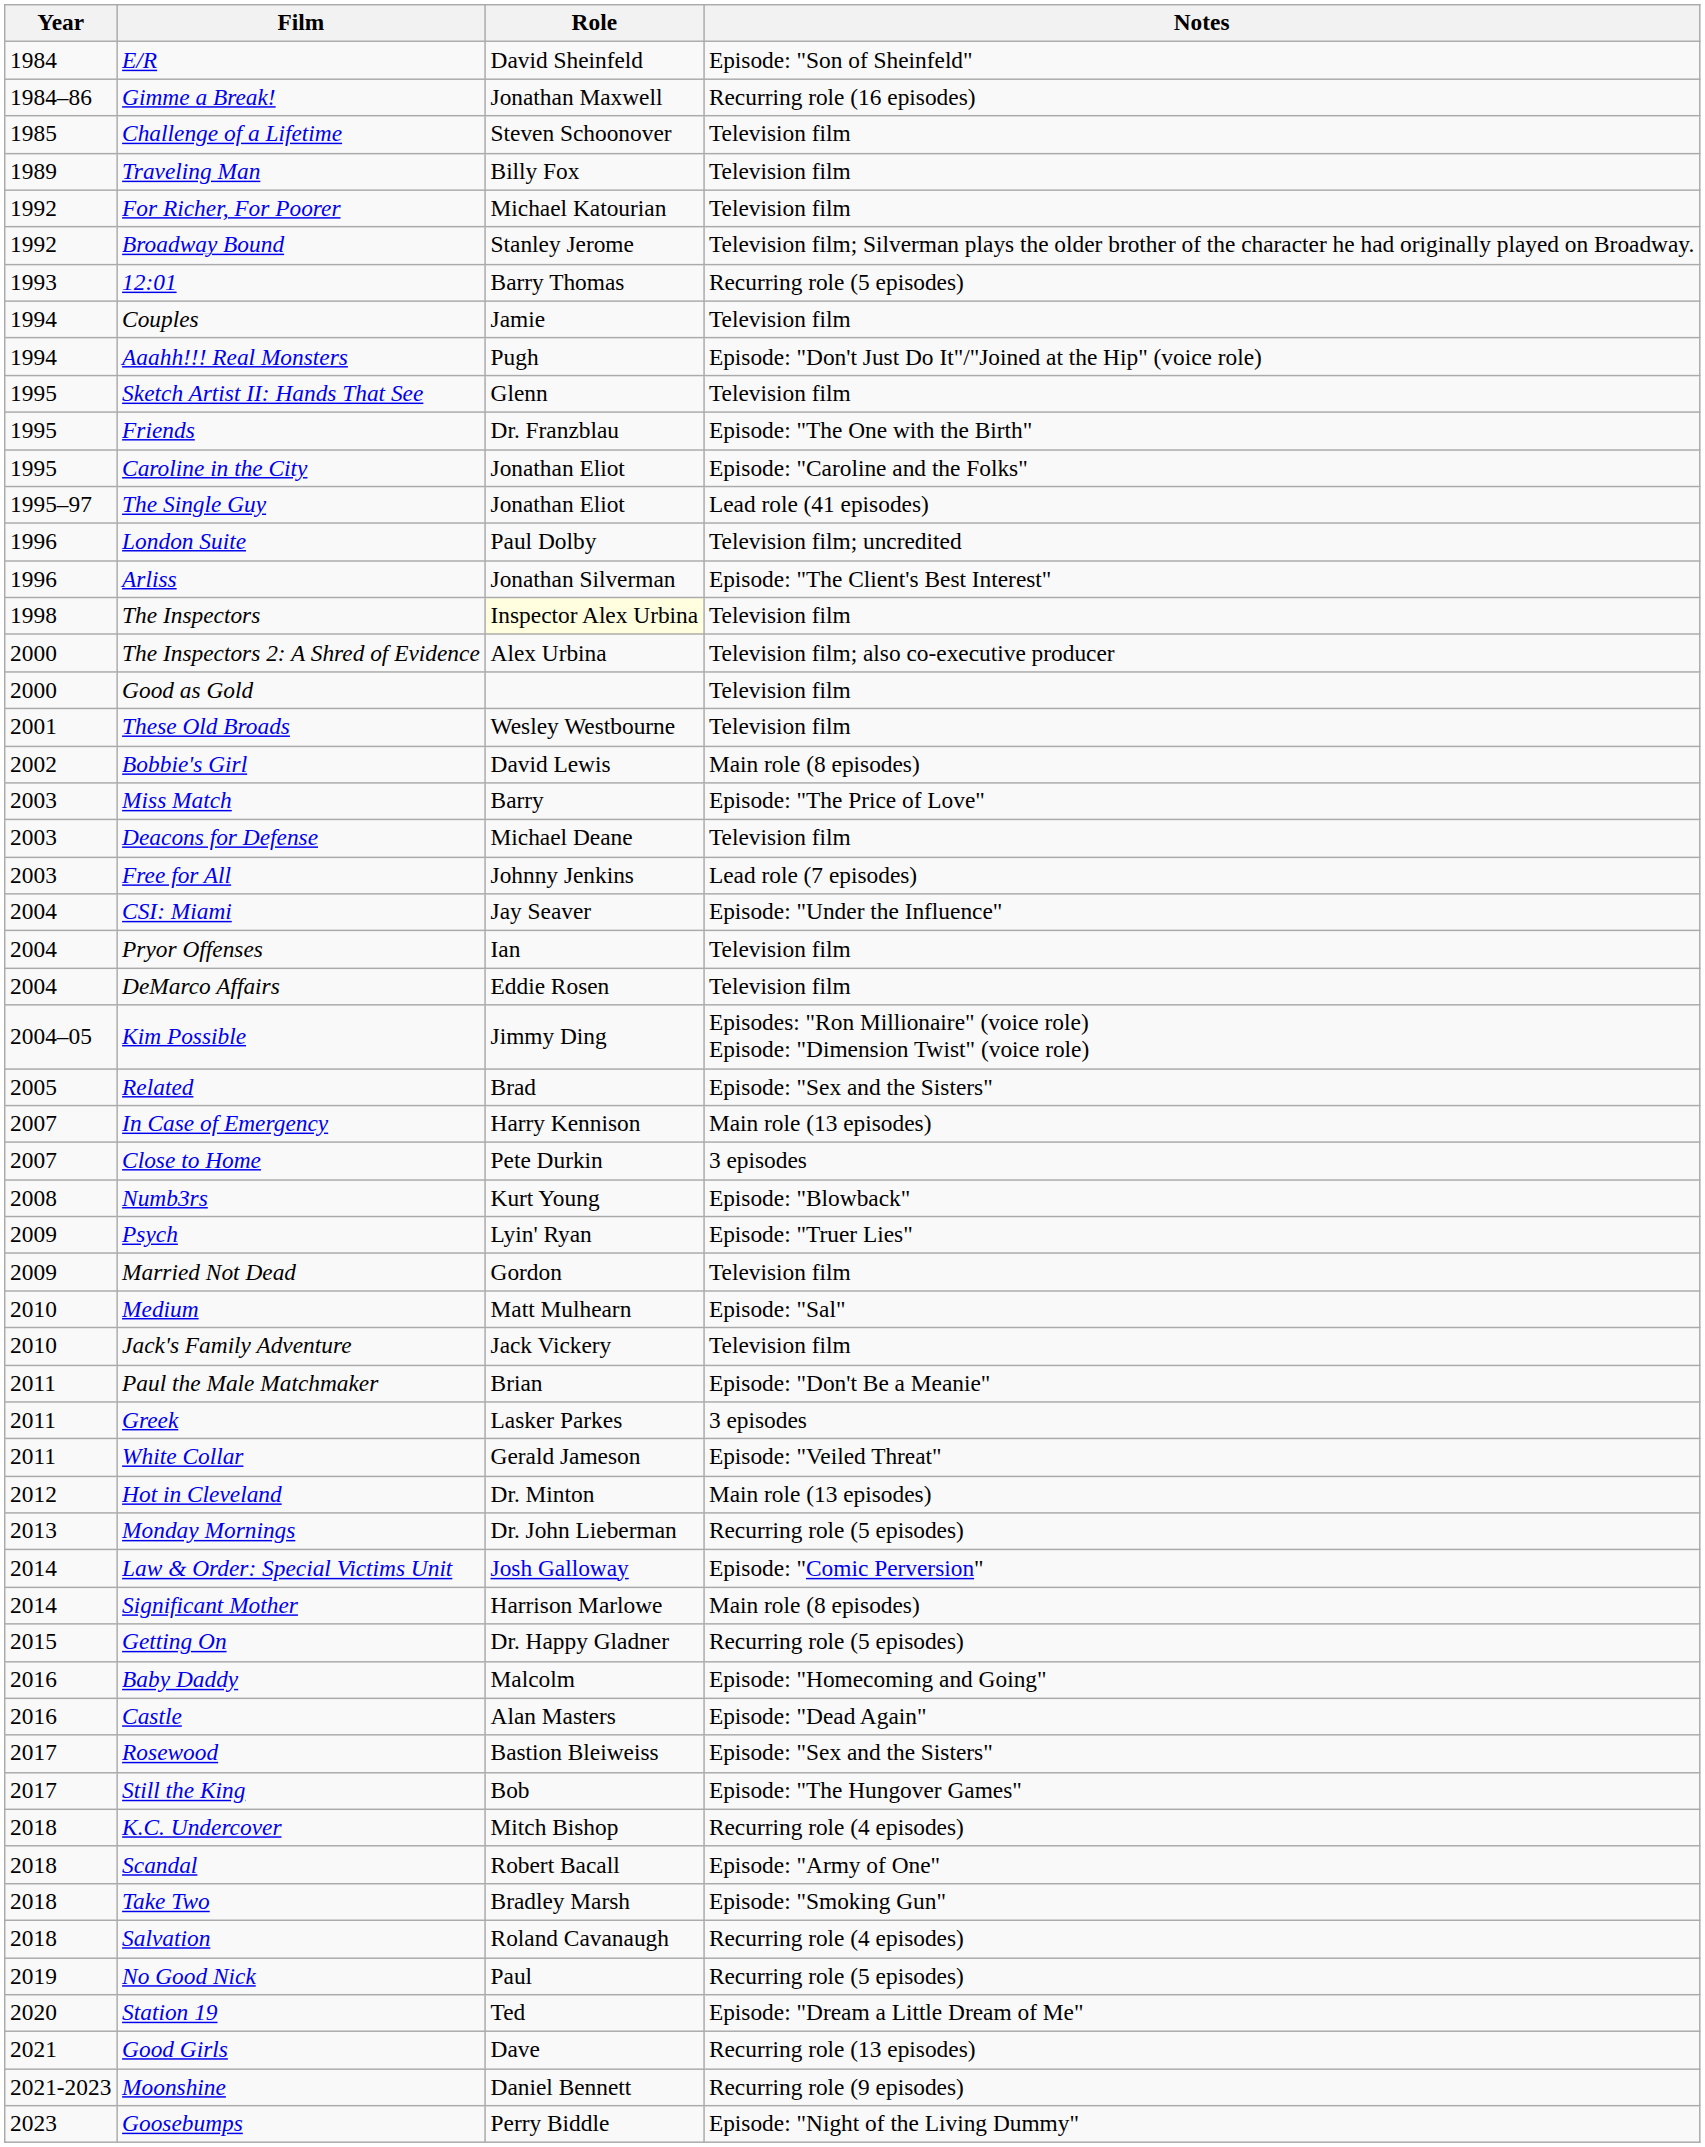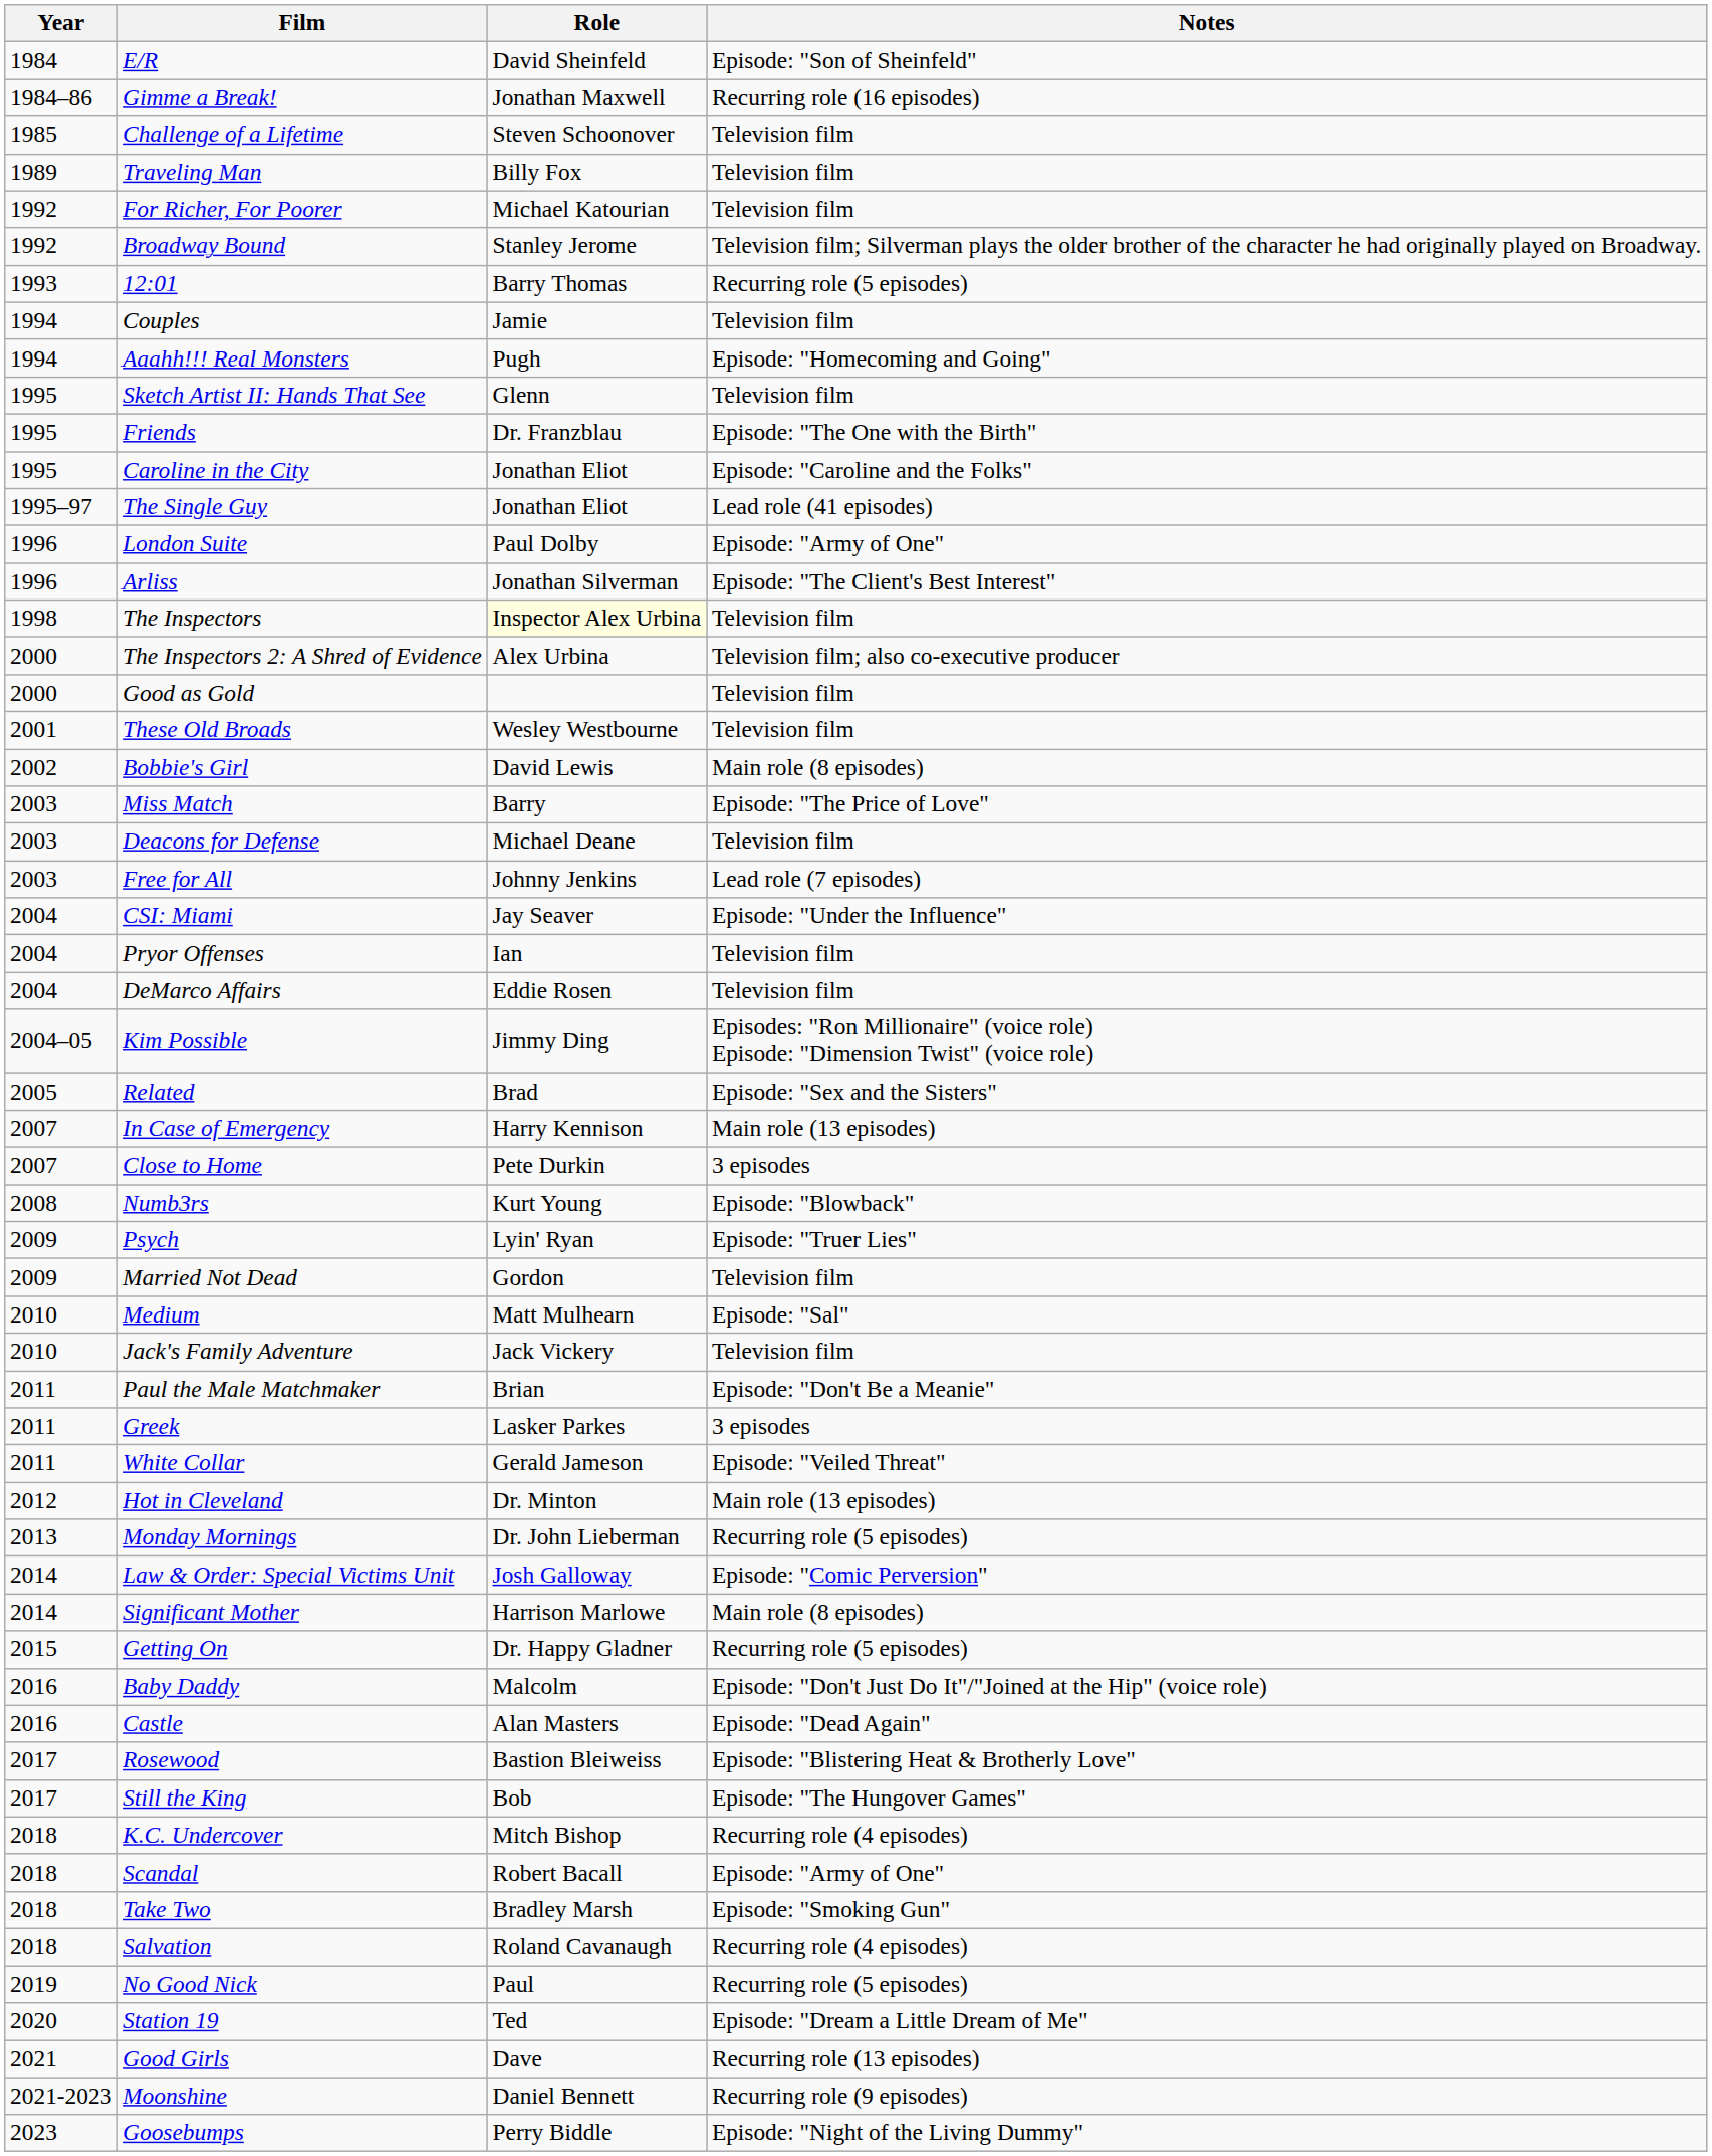 <table class="wikitable">
 <tr>
 <th>Year</th>
 <th>Film</th>
 <th>Role</th>
 <th>Notes</th>
 </tr>
 <tr>
 <td>1984</td>
 <td><em><a href='#'>E/R</a></em></td>
 <td>David Sheinfeld</td>
 <td>Episode: "Son of Sheinfeld"</td>
 </tr>
 <tr>
 <td>1984–86</td>
 <td><em><a href='#'>Gimme a Break!</a></em></td>
 <td>Jonathan Maxwell</td>
 <td>Recurring role (16 episodes)</td>
 </tr>
 <tr>
 <td>1985</td>
 <td><em><a href='#'>Challenge of a Lifetime</a></em></td>
 <td>Steven Schoonover</td>
 <td>Television film</td>
 </tr>
 <tr>
 <td>1989</td>
 <td><em><a href='#'>Traveling Man</a></em></td>
 <td>Billy Fox</td>
 <td>Television film</td>
 </tr>
 <tr>
 <td>1992</td>
 <td><em><a href='#'>For Richer, For Poorer</a></em></td>
 <td>Michael Katourian</td>
 <td>Television film</td>
 </tr>
 <tr>
 <td>1992</td>
 <td><em><a href='#'>Broadway Bound</a></em></td>
 <td>Stanley Jerome</td>
 <td>Television film; Silverman plays the older brother of the character he had originally played on Broadway.</td>
 </tr>
 <tr>
 <td>1993</td>
 <td><em><a href='#'>12:01</a></em></td>
 <td>Barry Thomas</td>
 <td>Recurring role (5 episodes)</td>
 </tr>
 <tr>
 <td>1994</td>
 <td><em>Couples</em></td>
 <td>Jamie</td>
 <td>Television film</td>
 </tr>
 <tr>
 <td>1994</td>
 <td><em><a href='#'>Aaahh!!! Real Monsters</a></em></td>
 <td>Pugh</td>
-<td>Episode: "Don't Just Do It"/"Joined at the Hip" (voice role)</td>
+<td>Episode: "Homecoming and Going"</td>
 </tr>
 <tr>
 <td>1995</td>
 <td><em><a href='#'>Sketch Artist II: Hands That See</a></em></td>
 <td>Glenn</td>
 <td>Television film</td>
 </tr>
 <tr>
 <td>1995</td>
 <td><em><a href='#'>Friends</a></em></td>
 <td>Dr. Franzblau</td>
 <td>Episode: "The One with the Birth"</td>
 </tr>
 <tr>
 <td>1995</td>
 <td><em><a href='#'>Caroline in the City</a></em></td>
 <td>Jonathan Eliot</td>
 <td>Episode: "Caroline and the Folks"</td>
 </tr>
 <tr>
 <td>1995–97</td>
 <td><em><a href='#'>The Single Guy</a></em></td>
 <td>Jonathan Eliot</td>
 <td>Lead role (41 episodes)</td>
 </tr>
 <tr>
 <td>1996</td>
 <td><em><a href='#'>London Suite</a></em></td>
 <td>Paul Dolby</td>
-<td>Television film; uncredited</td>
+<td>Episode: "Army of One"</td>
 </tr>
 <tr>
 <td>1996</td>
 <td><em><a href='#'>Arliss</a></em></td>
 <td>Jonathan Silverman</td>
 <td>Episode: "The Client's Best Interest"</td>
 </tr>
 <tr>
 <td>1998</td>
 <td><em>The Inspectors</em></td>
 <td style="background: lightyellow;">Inspector Alex Urbina</td>
 <td>Television film</td>
 </tr>
 <tr>
 <td>2000</td>
 <td><em>The Inspectors 2: A Shred of Evidence</em></td>
 <td>Alex Urbina</td>
 <td>Television film; also co-executive producer</td>
 </tr>
 <tr>
 <td>2000</td>
 <td><em>Good as Gold</em></td>
 <td></td>
 <td>Television film</td>
 </tr>
 <tr>
 <td>2001</td>
 <td><em><a href='#'>These Old Broads</a></em></td>
 <td>Wesley Westbourne</td>
 <td>Television film</td>
 </tr>
 <tr>
 <td>2002</td>
 <td><em><a href='#'>Bobbie's Girl</a></em></td>
 <td>David Lewis</td>
 <td>Main role (8 episodes)</td>
 </tr>
 <tr>
 <td>2003</td>
 <td><em><a href='#'>Miss Match</a></em></td>
 <td>Barry</td>
 <td>Episode: "The Price of Love"</td>
 </tr>
 <tr>
 <td>2003</td>
 <td><em><a href='#'>Deacons for Defense</a></em></td>
 <td>Michael Deane</td>
 <td>Television film</td>
 </tr>
 <tr>
 <td>2003</td>
 <td><em><a href='#'>Free for All</a></em></td>
 <td>Johnny Jenkins</td>
 <td>Lead role (7 episodes)</td>
 </tr>
 <tr>
 <td>2004</td>
 <td><em><a href='#'>CSI: Miami</a></em></td>
 <td>Jay Seaver</td>
 <td>Episode: "Under the Influence"</td>
 </tr>
 <tr>
 <td>2004</td>
 <td><em>Pryor Offenses</em></td>
 <td>Ian</td>
 <td>Television film</td>
 </tr>
 <tr>
 <td>2004</td>
 <td><em>DeMarco Affairs</em></td>
 <td>Eddie Rosen</td>
 <td>Television film</td>
 </tr>
 <tr>
 <td>2004–05</td>
 <td><em><a href='#'>Kim Possible</a></em></td>
 <td>Jimmy Ding</td>
 <td>Episodes: "Ron Millionaire" (voice role)<br>Episode: "Dimension Twist" (voice role)</td>
 </tr>
 <tr>
 <td>2005</td>
 <td><em><a href='#'>Related</a></em></td>
 <td>Brad</td>
 <td>Episode: "Sex and the Sisters"</td>
 </tr>
 <tr>
 <td>2007</td>
 <td><em><a href='#'>In Case of Emergency</a></em></td>
 <td>Harry Kennison</td>
 <td>Main role (13 episodes)</td>
 </tr>
 <tr>
 <td>2007</td>
 <td><em><a href='#'>Close to Home</a></em></td>
 <td>Pete Durkin</td>
 <td>3 episodes</td>
 </tr>
 <tr>
 <td>2008</td>
 <td><em><a href='#'>Numb3rs</a></em></td>
 <td>Kurt Young</td>
 <td>Episode: "Blowback"</td>
 </tr>
 <tr>
 <td>2009</td>
 <td><em><a href='#'>Psych</a></em></td>
 <td>Lyin' Ryan</td>
 <td>Episode: "Truer Lies"</td>
 </tr>
 <tr>
 <td>2009</td>
 <td><em>Married Not Dead</em></td>
 <td>Gordon</td>
 <td>Television film</td>
 </tr>
 <tr>
 <td>2010</td>
 <td><em><a href='#'>Medium</a></em></td>
 <td>Matt Mulhearn</td>
 <td>Episode: "Sal"</td>
 </tr>
 <tr>
 <td>2010</td>
 <td><em>Jack's Family Adventure</em></td>
 <td>Jack Vickery</td>
 <td>Television film</td>
 </tr>
 <tr>
 <td>2011</td>
 <td><em>Paul the Male Matchmaker</em></td>
 <td>Brian</td>
 <td>Episode: "Don't Be a Meanie"</td>
 </tr>
 <tr>
 <td>2011</td>
 <td><em><a href='#'>Greek</a></em></td>
 <td>Lasker Parkes</td>
 <td>3 episodes</td>
 </tr>
 <tr>
 <td>2011</td>
 <td><em><a href='#'>White Collar</a></em></td>
 <td>Gerald Jameson</td>
 <td>Episode: "Veiled Threat"</td>
 </tr>
 <tr>
 <td>2012</td>
 <td><em><a href='#'>Hot in Cleveland</a></em></td>
 <td>Dr. Minton</td>
 <td>Main role (13 episodes)</td>
 </tr>
 <tr>
 <td>2013</td>
 <td><em><a href='#'>Monday Mornings</a></em></td>
 <td>Dr. John Lieberman</td>
 <td>Recurring role (5 episodes)</td>
 </tr>
 <tr>
 <td>2014</td>
 <td><em><a href='#'>Law & Order: Special Victims Unit</a></em></td>
 <td><a href='#'>Josh Galloway</a></td>
 <td>Episode: "<a href='#'>Comic Perversion</a>"</td>
 </tr>
 <tr>
 <td>2014</td>
 <td><em><a href='#'>Significant Mother</a></em></td>
 <td>Harrison Marlowe</td>
 <td>Main role (8 episodes)</td>
 </tr>
 <tr>
 <td>2015</td>
 <td><em><a href='#'>Getting On</a></em></td>
 <td>Dr. Happy Gladner</td>
 <td>Recurring role (5 episodes)</td>
 </tr>
 <tr>
 <td>2016</td>
 <td><em><a href='#'>Baby Daddy</a></em></td>
 <td>Malcolm</td>
-<td>Episode: "Homecoming and Going"</td>
+<td>Episode: "Don't Just Do It"/"Joined at the Hip" (voice role)</td>
 </tr>
 <tr>
 <td>2016</td>
 <td><em><a href='#'>Castle</a></em></td>
 <td>Alan Masters</td>
 <td>Episode: "Dead Again"</td>
 </tr>
 <tr>
 <td>2017</td>
 <td><em><a href='#'>Rosewood</a></em></td>
 <td>Bastion Bleiweiss</td>
-<td>Episode: "Sex and the Sisters"</td>
+<td>Episode: "Blistering Heat & Brotherly Love"</td>
 </tr>
 <tr>
 <td>2017</td>
 <td><em><a href='#'>Still the King</a></em></td>
 <td>Bob</td>
 <td>Episode: "The Hungover Games"</td>
 </tr>
 <tr>
 <td>2018</td>
 <td><em><a href='#'>K.C. Undercover</a></em></td>
 <td>Mitch Bishop</td>
 <td>Recurring role (4 episodes)</td>
 </tr>
 <tr>
 <td>2018</td>
 <td><em><a href='#'>Scandal</a></em></td>
 <td>Robert Bacall</td>
 <td>Episode: "Army of One"</td>
 </tr>
 <tr>
 <td>2018</td>
 <td><em><a href='#'>Take Two</a></em></td>
 <td>Bradley Marsh</td>
 <td>Episode: "Smoking Gun"</td>
 </tr>
 <tr>
 <td>2018</td>
 <td><em><a href='#'>Salvation</a></em></td>
 <td>Roland Cavanaugh</td>
 <td>Recurring role (4 episodes)</td>
 </tr>
 <tr>
 <td>2019</td>
 <td><em><a href='#'>No Good Nick</a></em></td>
 <td>Paul</td>
 <td>Recurring role (5 episodes)</td>
 </tr>
 <tr>
 <td>2020</td>
 <td><em><a href='#'>Station 19</a></em></td>
 <td>Ted</td>
 <td>Episode: "Dream a Little Dream of Me"</td>
 </tr>
 <tr>
 <td>2021</td>
 <td><em><a href='#'>Good Girls</a></em></td>
 <td>Dave</td>
 <td>Recurring role (13 episodes)</td>
 </tr>
 <tr>
 <td>2021-2023</td>
 <td><em><a href='#'>Moonshine</a></em></td>
 <td>Daniel Bennett</td>
 <td>Recurring role (9 episodes)</td>
 </tr>
 <tr>
 <td>2023</td>
 <td><a href='#'><em>Goosebumps</em></a></td>
 <td>Perry Biddle</td>
 <td>Episode: "Night of the Living Dummy"</td>
 </tr>
 </table>
